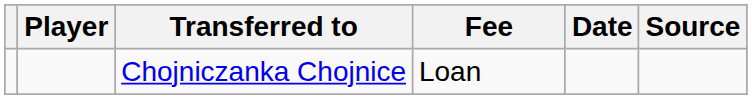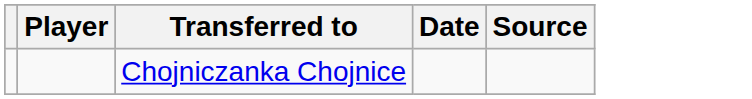 <table class="wikitable plainrowheaders sortable">
 <tr>
 <th></th>
 <th scope="col">Player</th>
 <th>Transferred to</th>
-<th style="width: 80px;">Fee</th>
 <th scope="col">Date</th>
 <th scope="col">Source</th>
 </tr>
 <tr>
 <td align="center"></td>
 <td> </td>
 <td> <a href='#'>Chojniczanka Chojnice</a></td>
-<td>Loan</td>
 <td></td>
 <td></td>
 </tr>
 </table>
